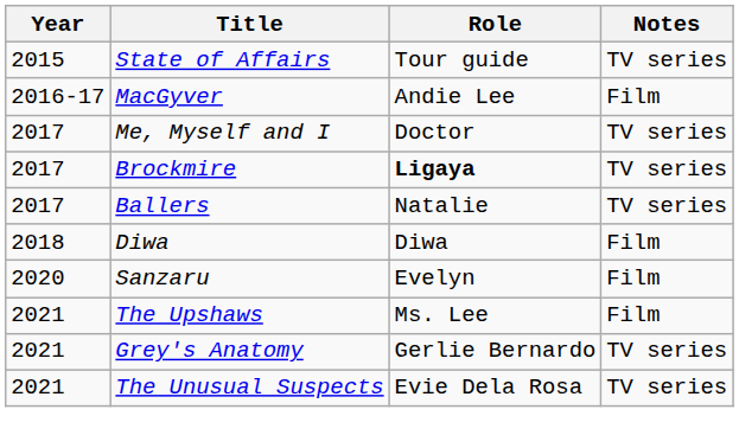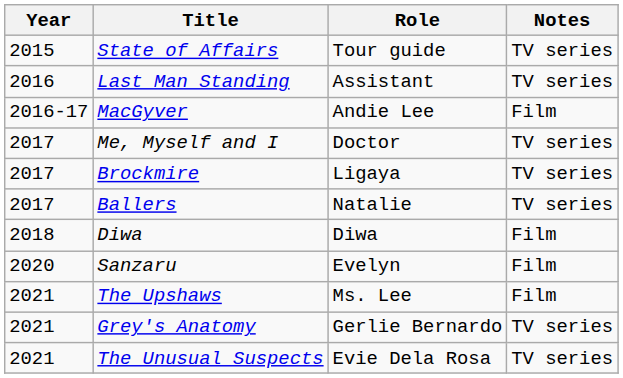 <table class="wikitable">
 <tr>
 <th>Year</th>
 <th>Title</th>
 <th>Role</th>
 <th>Notes</th>
 </tr>
 <tr>
 <td>2015</td>
 <td><em><a href='#'>State of Affairs</a></em></td>
 <td>Tour guide</td>
+<td>TV series</td>
+</tr>
+<tr>
+<td>2016</td>
+<td><em><a href='#'>Last Man Standing</a></em></td>
+<td>Assistant</td>
 <td>TV series</td>
 </tr>
 <tr>
 <td>2016-17</td>
 <td><em><a href='#'>MacGyver</a></em></td>
 <td>Andie Lee</td>
 <td>Film</td>
 </tr>
 <tr>
 <td>2017</td>
 <td><em>Me, Myself and I</em></td>
 <td>Doctor</td>
 <td>TV series</td>
 </tr>
 <tr>
 <td>2017</td>
 <td><em><a href='#'>Brockmire</a></em></td>
-<td><strong>Ligaya</strong></td>
+<td>Ligaya</td>
 <td>TV series</td>
 </tr>
 <tr>
 <td>2017</td>
 <td><em><a href='#'>Ballers</a></em></td>
 <td>Natalie</td>
 <td>TV series</td>
 </tr>
 <tr>
 <td>2018</td>
 <td><em>Diwa</em></td>
 <td>Diwa</td>
 <td>Film</td>
 </tr>
 <tr>
 <td>2020</td>
 <td><em>Sanzaru</em></td>
 <td>Evelyn</td>
 <td>Film</td>
 </tr>
 <tr>
 <td>2021</td>
 <td><em><a href='#'>The Upshaws</a></em></td>
 <td>Ms. Lee</td>
 <td>Film</td>
 </tr>
 <tr>
 <td>2021</td>
 <td><em><a href='#'>Grey's Anatomy</a></em></td>
 <td>Gerlie Bernardo</td>
 <td>TV series</td>
 </tr>
 <tr>
 <td>2021</td>
 <td><em><a href='#'>The Unusual Suspects</a></em></td>
 <td>Evie Dela Rosa</td>
 <td>TV series</td>
 </tr>
 </table>
